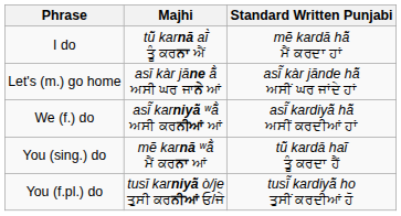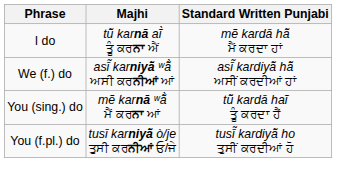 <table class="wikitable" style="text-align:center">
 <tr>
 <th>Phrase</th>
 <th>Majhi</th>
 <th>Standard Written Punjabi</th>
 </tr>
 <tr>
 <td>I do</td>
 <td><em>tū̃ kar<strong>nā</strong> aĩ̀</em><br>ਤੂੰ ਕਰ<strong>ਨਾ</strong> ਐਂ </td>
 <td><em>mẽ kardā hā̃</em><br>ਮੈਂ ਕਰਦਾ ਹਾਂ </td>
-</tr>
-<tr>
-<td>Let's (m.) go home</td>
-<td><em>asī kàr jā<strong>ne</strong> ā̃̀</em><br>ਅਸੀ ਘਰ ਜਾ<strong>ਨੇ</strong> ਆਂ </td>
-<td><em>asī̃ kàr jānde hā̃</em><br>ਅਸੀਂ ਘਰ ਜਾਂਦੇ ਹਾਂ </td>
 </tr>
 <tr>
 <td>We (f.) do</td>
 <td><em>asī̃ kar<strong>niyā̃</strong> ʷā̃̀</em><br>ਅਸੀ ਕਰ<strong>ਨੀਆਂ</strong> ਆਂ </td>
 <td><em>asī̃ kardiyā̃ hā̃</em><br>ਅਸੀਂ ਕਰਦੀਆਂ ਹਾਂ </td>
 </tr>
 <tr>
 <td>You (sing.) do</td>
 <td><em>mẽ kar<strong>nā</strong> ʷā̃̀</em><br>ਮੈਂ ਕਰ<strong>ਨਾ</strong> ਆਂ </td>
 <td><em>tū̃ kardā haĩ</em><br>ਤੂੰ ਕਰਦਾ ਹੈਂ </td>
 </tr>
 <tr>
 <td>You (f.pl.) do</td>
 <td><em>tusī kar<strong>niyā̃</strong> ò/je</em><br>ਤੁਸੀ ਕਰ<strong>ਨੀਆਂ</strong> ਓ/ਜੇ </td>
 <td><em>tusī̃ kardiyā̃ ho</em><br>ਤੁਸੀਂ ਕਰਦੀਆਂ ਹੋ </td>
 </tr>
 </table>
